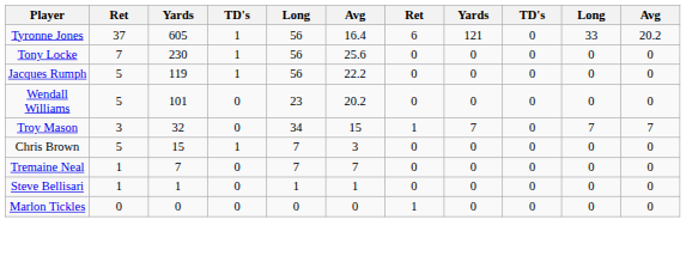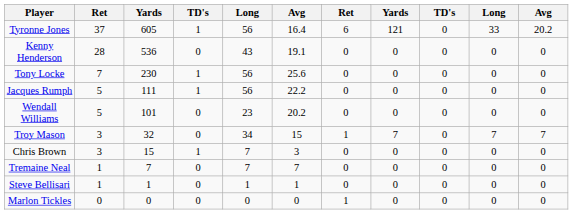 <table class="wikitable sortable">
 <tr>
 <th bgcolor="#DDDDFF" width="10%">Player</th>
 <th bgcolor="#DDDDFF" width="7%">Ret</th>
 <th bgcolor="#DDDDFF" width="7%">Yards</th>
 <th bgcolor="#DDDDFF" width="7%">TD's</th>
 <th bgcolor="#DDDDFF" width="7%">Long</th>
 <th bgcolor="#DDDDFF" width="7%">Avg</th>
 <th bgcolor="#DDDDFF" width="7%">Ret</th>
 <th bgcolor="#DDDDFF" width="7%">Yards</th>
 <th bgcolor="#DDDDFF" width="7%">TD's</th>
 <th bgcolor="#DDDDFF" width="7%">Long</th>
 <th bgcolor="#DDDDFF" width="7%">Avg</th>
 </tr>
 <tr align="center">
 <td><a href='#'>Tyronne Jones</a></td>
 <td>37</td>
 <td>605</td>
 <td>1</td>
 <td>56</td>
 <td>16.4</td>
 <td>6</td>
 <td>121</td>
 <td>0</td>
 <td>33</td>
 <td>20.2</td>
 </tr>
 <tr align="center">
+<td><a href='#'>Kenny Henderson</a></td>
+<td>28</td>
+<td>536</td>
+<td>0</td>
+<td>43</td>
+<td>19.1</td>
+<td>0</td>
+<td>0</td>
+<td>0</td>
+<td>0</td>
+<td>0</td>
+</tr>
+<tr align="center">
 <td><a href='#'>Tony Locke</a></td>
 <td>7</td>
 <td>230</td>
 <td>1</td>
 <td>56</td>
 <td>25.6</td>
 <td>0</td>
 <td>0</td>
 <td>0</td>
 <td>0</td>
 <td>0</td>
 </tr>
 <tr align="center">
 <td><a href='#'>Jacques Rumph</a></td>
 <td>5</td>
-<td>119</td>
+<td>111</td>
 <td>1</td>
 <td>56</td>
 <td>22.2</td>
 <td>0</td>
 <td>0</td>
 <td>0</td>
 <td>0</td>
 <td>0</td>
 </tr>
 <tr align="center">
 <td><a href='#'>Wendall Williams</a></td>
 <td>5</td>
 <td>101</td>
 <td>0</td>
 <td>23</td>
 <td>20.2</td>
 <td>0</td>
 <td>0</td>
 <td>0</td>
 <td>0</td>
 <td>0</td>
 </tr>
 <tr align="center">
 <td><a href='#'>Troy Mason</a></td>
 <td>3</td>
 <td>32</td>
 <td>0</td>
 <td>34</td>
 <td>15</td>
 <td>1</td>
 <td>7</td>
 <td>0</td>
 <td>7</td>
 <td>7</td>
 </tr>
 <tr align="center">
 <td>Chris Brown</td>
-<td>5</td>
+<td>3</td>
 <td>15</td>
 <td>1</td>
 <td>7</td>
 <td>3</td>
 <td>0</td>
 <td>0</td>
 <td>0</td>
 <td>0</td>
 <td>0</td>
 </tr>
 <tr align="center">
 <td><a href='#'>Tremaine Neal</a></td>
 <td>1</td>
 <td>7</td>
 <td>0</td>
 <td>7</td>
 <td>7</td>
 <td>0</td>
 <td>0</td>
 <td>0</td>
 <td>0</td>
 <td>0</td>
 </tr>
 <tr align="center">
 <td><a href='#'>Steve Bellisari</a></td>
 <td>1</td>
 <td>1</td>
 <td>0</td>
 <td>1</td>
 <td>1</td>
 <td>0</td>
 <td>0</td>
 <td>0</td>
 <td>0</td>
 <td>0</td>
 </tr>
 <tr align="center">
 <td><a href='#'>Marlon Tickles</a></td>
 <td>0</td>
 <td>0</td>
 <td>0</td>
 <td>0</td>
 <td>0</td>
 <td>1</td>
 <td>0</td>
 <td>0</td>
 <td>0</td>
 <td>0</td>
 </tr>
 </table>
